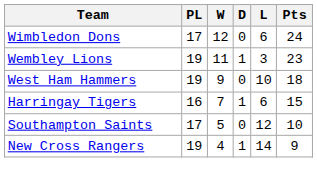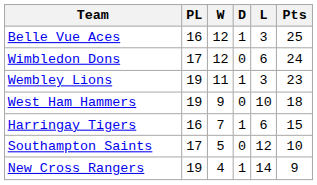 <table class=wikitable width="300" style="background:#FFFFFF;">
 <tr>
 <th>Team</th>
 <th>PL</th>
 <th>W</th>
 <th>D</th>
 <th>L</th>
 <th>Pts</th>
+</tr>
+<tr>
+<td><a href='#'>Belle Vue Aces</a></td>
+<td align="center">16</td>
+<td align="center">12</td>
+<td align="center">1</td>
+<td align="center">3</td>
+<td align="center">25</td>
 </tr>
 <tr>
 <td><a href='#'>Wimbledon Dons</a></td>
 <td align="center">17</td>
 <td align="center">12</td>
 <td align="center">0</td>
 <td align="center">6</td>
 <td align="center">24</td>
 </tr>
 <tr>
 <td><a href='#'>Wembley Lions</a></td>
 <td align="center">19</td>
 <td align="center">11</td>
 <td align="center">1</td>
 <td align="center">3</td>
 <td align="center">23</td>
 </tr>
 <tr>
 <td><a href='#'>West Ham Hammers</a></td>
 <td align="center">19</td>
 <td align="center">9</td>
 <td align="center">0</td>
 <td align="center">10</td>
 <td align="center">18</td>
 </tr>
 <tr>
 <td><a href='#'>Harringay Tigers</a></td>
 <td align="center">16</td>
 <td align="center">7</td>
 <td align="center">1</td>
 <td align="center">6</td>
 <td align="center">15</td>
 </tr>
 <tr>
 <td><a href='#'>Southampton Saints</a></td>
 <td align="center">17</td>
 <td align="center">5</td>
 <td align="center">0</td>
 <td align="center">12</td>
 <td align="center">10</td>
 </tr>
 <tr>
 <td><a href='#'>New Cross Rangers</a></td>
 <td align="center">19</td>
 <td align="center">4</td>
 <td align="center">1</td>
 <td align="center">14</td>
 <td align="center">9</td>
 </tr>
 </table>
